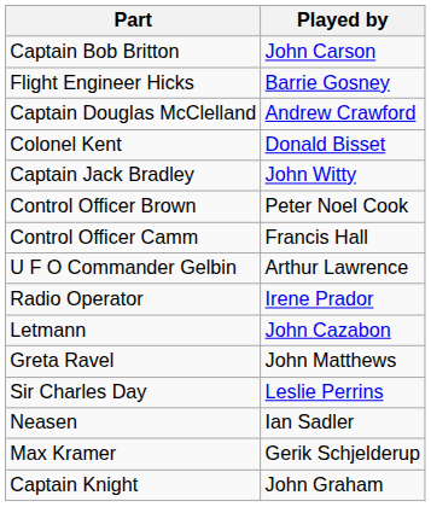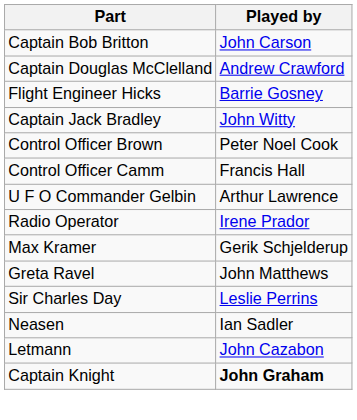 <table class="wikitable">
 <tr>
 <th>Part</th>
 <th>Played by</th>
 </tr>
 <tr>
 <td>Captain Bob Britton</td>
 <td><a href='#'>John Carson</a></td>
 </tr>
 <tr>
-<td>Flight Engineer Hicks</td>
-<td><a href='#'>Barrie Gosney</a></td>
-</tr>
-<tr>
 <td>Captain Douglas McClelland</td>
 <td><a href='#'>Andrew Crawford</a></td>
 </tr>
 <tr>
-<td>Colonel Kent</td>
-<td><a href='#'>Donald Bisset</a></td>
+<td>Flight Engineer Hicks</td>
+<td><a href='#'>Barrie Gosney</a></td>
 </tr>
 <tr>
 <td>Captain Jack Bradley</td>
 <td><a href='#'>John Witty</a></td>
 </tr>
 <tr>
 <td>Control Officer Brown</td>
 <td>Peter Noel Cook</td>
 </tr>
 <tr>
 <td>Control Officer Camm</td>
 <td>Francis Hall</td>
 </tr>
 <tr>
 <td>U F O Commander Gelbin</td>
 <td>Arthur Lawrence</td>
 </tr>
 <tr>
 <td>Radio Operator</td>
 <td><a href='#'>Irene Prador</a></td>
 </tr>
 <tr>
-<td>Letmann</td>
-<td><a href='#'>John Cazabon</a></td>
+<td>Max Kramer</td>
+<td>Gerik Schjelderup</td>
 </tr>
 <tr>
 <td>Greta Ravel</td>
 <td>John Matthews</td>
 </tr>
 <tr>
 <td>Sir Charles Day</td>
 <td><a href='#'>Leslie Perrins</a></td>
 </tr>
 <tr>
 <td>Neasen</td>
 <td>Ian Sadler</td>
 </tr>
 <tr>
-<td>Max Kramer</td>
-<td>Gerik Schjelderup</td>
+<td>Letmann</td>
+<td><a href='#'>John Cazabon</a></td>
 </tr>
 <tr>
 <td>Captain Knight</td>
-<td>John Graham</td>
+<td><strong>John Graham</strong></td>
 </tr>
 </table>
